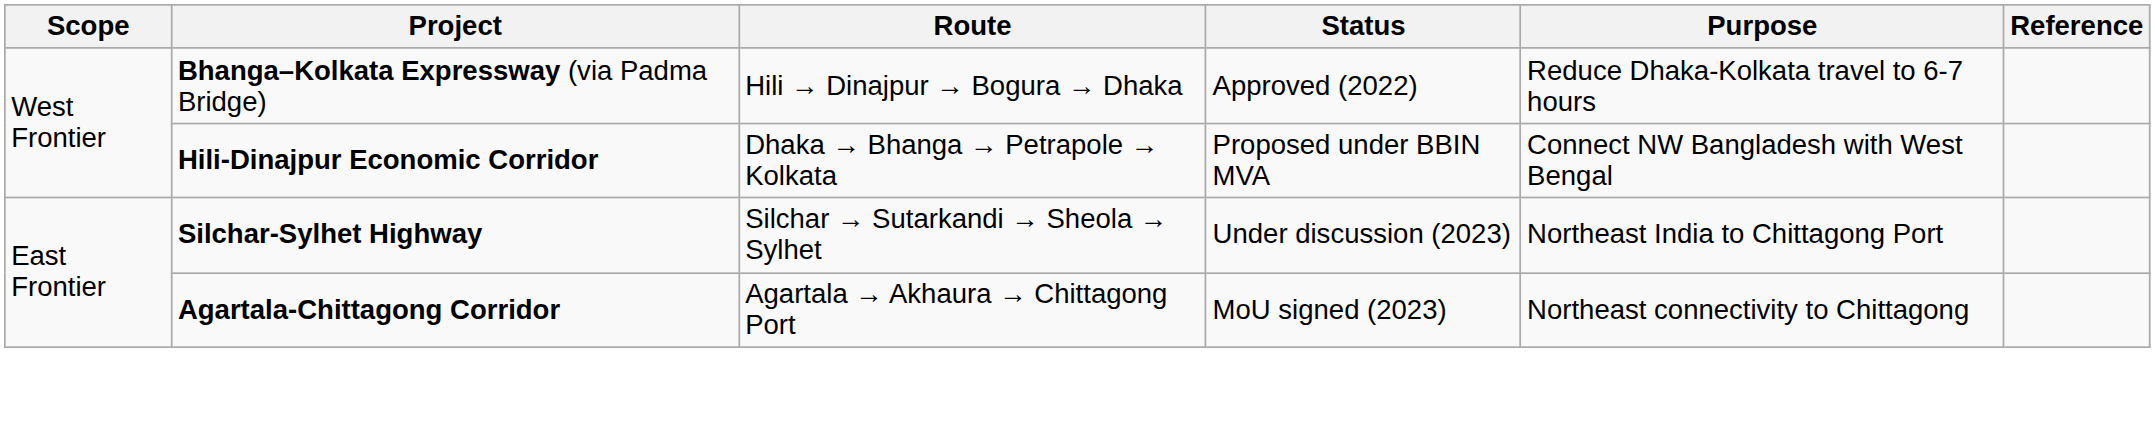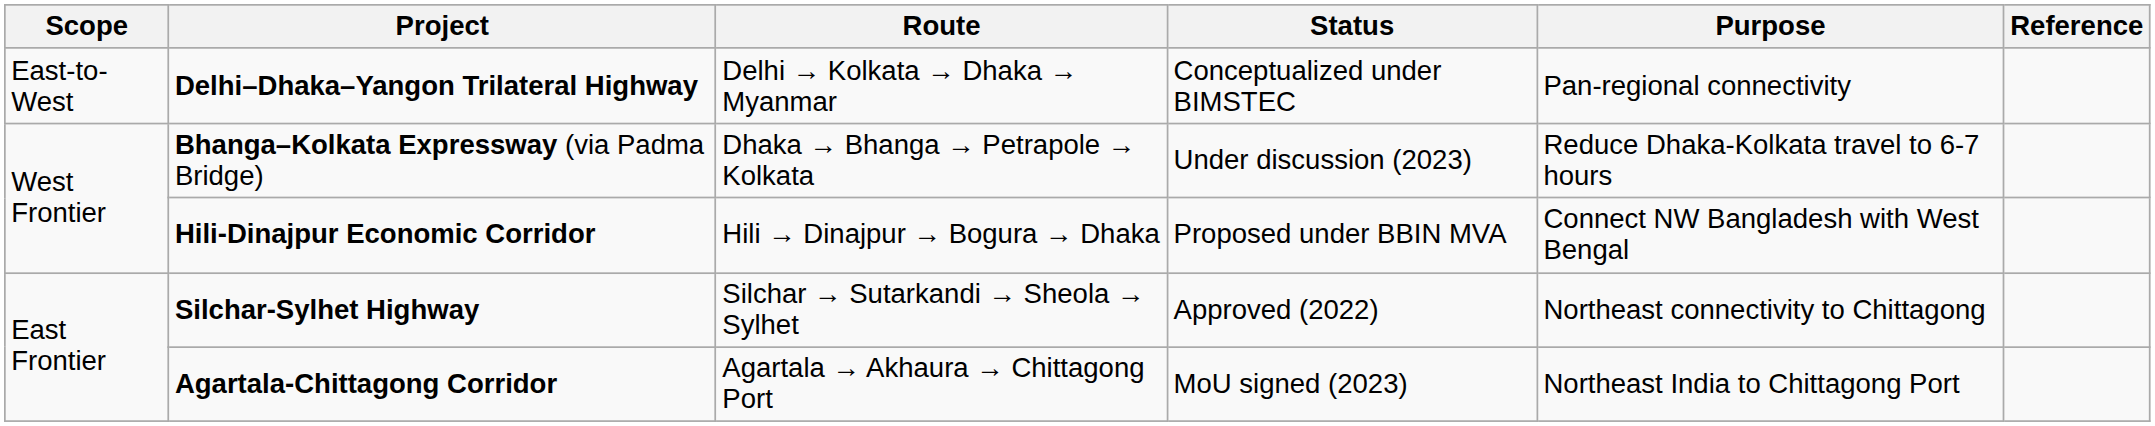 <table class="wikitable">
 <tr>
 <th>Scope</th>
 <th>Project</th>
 <th>Route</th>
 <th>Status</th>
 <th>Purpose</th>
 <th>Reference</th>
 </tr>
 <tr>
+<td rowspan="1">East-to-West</td>
+<td><strong>Delhi–Dhaka–Yangon Trilateral Highway</strong></td>
+<td>Delhi → Kolkata → Dhaka → Myanmar</td>
+<td>Conceptualized under BIMSTEC</td>
+<td>Pan-regional connectivity</td>
+<td></td>
+</tr>
+<tr>
 <td rowspan="2">West Frontier</td>
 <td><strong>Bhanga–Kolkata Expressway</strong> (via Padma Bridge)</td>
-<td>Hili → Dinajpur → Bogura → Dhaka</td>
-<td>Approved (2022)</td>
+<td>Dhaka → Bhanga → Petrapole → Kolkata</td>
+<td>Under discussion (2023)</td>
 <td>Reduce Dhaka-Kolkata travel to 6-7 hours</td>
 <td></td>
 </tr>
 <tr>
 <td><strong>Hili-Dinajpur Economic Corridor</strong></td>
-<td>Dhaka → Bhanga → Petrapole → Kolkata</td>
+<td>Hili → Dinajpur → Bogura → Dhaka</td>
 <td>Proposed under BBIN MVA</td>
 <td>Connect NW Bangladesh with West Bengal</td>
 <td></td>
 </tr>
 <tr>
 <td rowspan="2">East Frontier</td>
 <td><strong>Silchar-Sylhet Highway</strong></td>
 <td>Silchar → Sutarkandi → Sheola → Sylhet</td>
-<td>Under discussion (2023)</td>
-<td>Northeast India to Chittagong Port</td>
+<td>Approved (2022)</td>
+<td>Northeast connectivity to Chittagong</td>
 <td></td>
 </tr>
 <tr>
 <td><strong>Agartala-Chittagong Corridor</strong></td>
 <td>Agartala → Akhaura → Chittagong Port</td>
 <td>MoU signed (2023)</td>
-<td>Northeast connectivity to Chittagong</td>
+<td>Northeast India to Chittagong Port</td>
 <td></td>
 </tr>
 </table>
